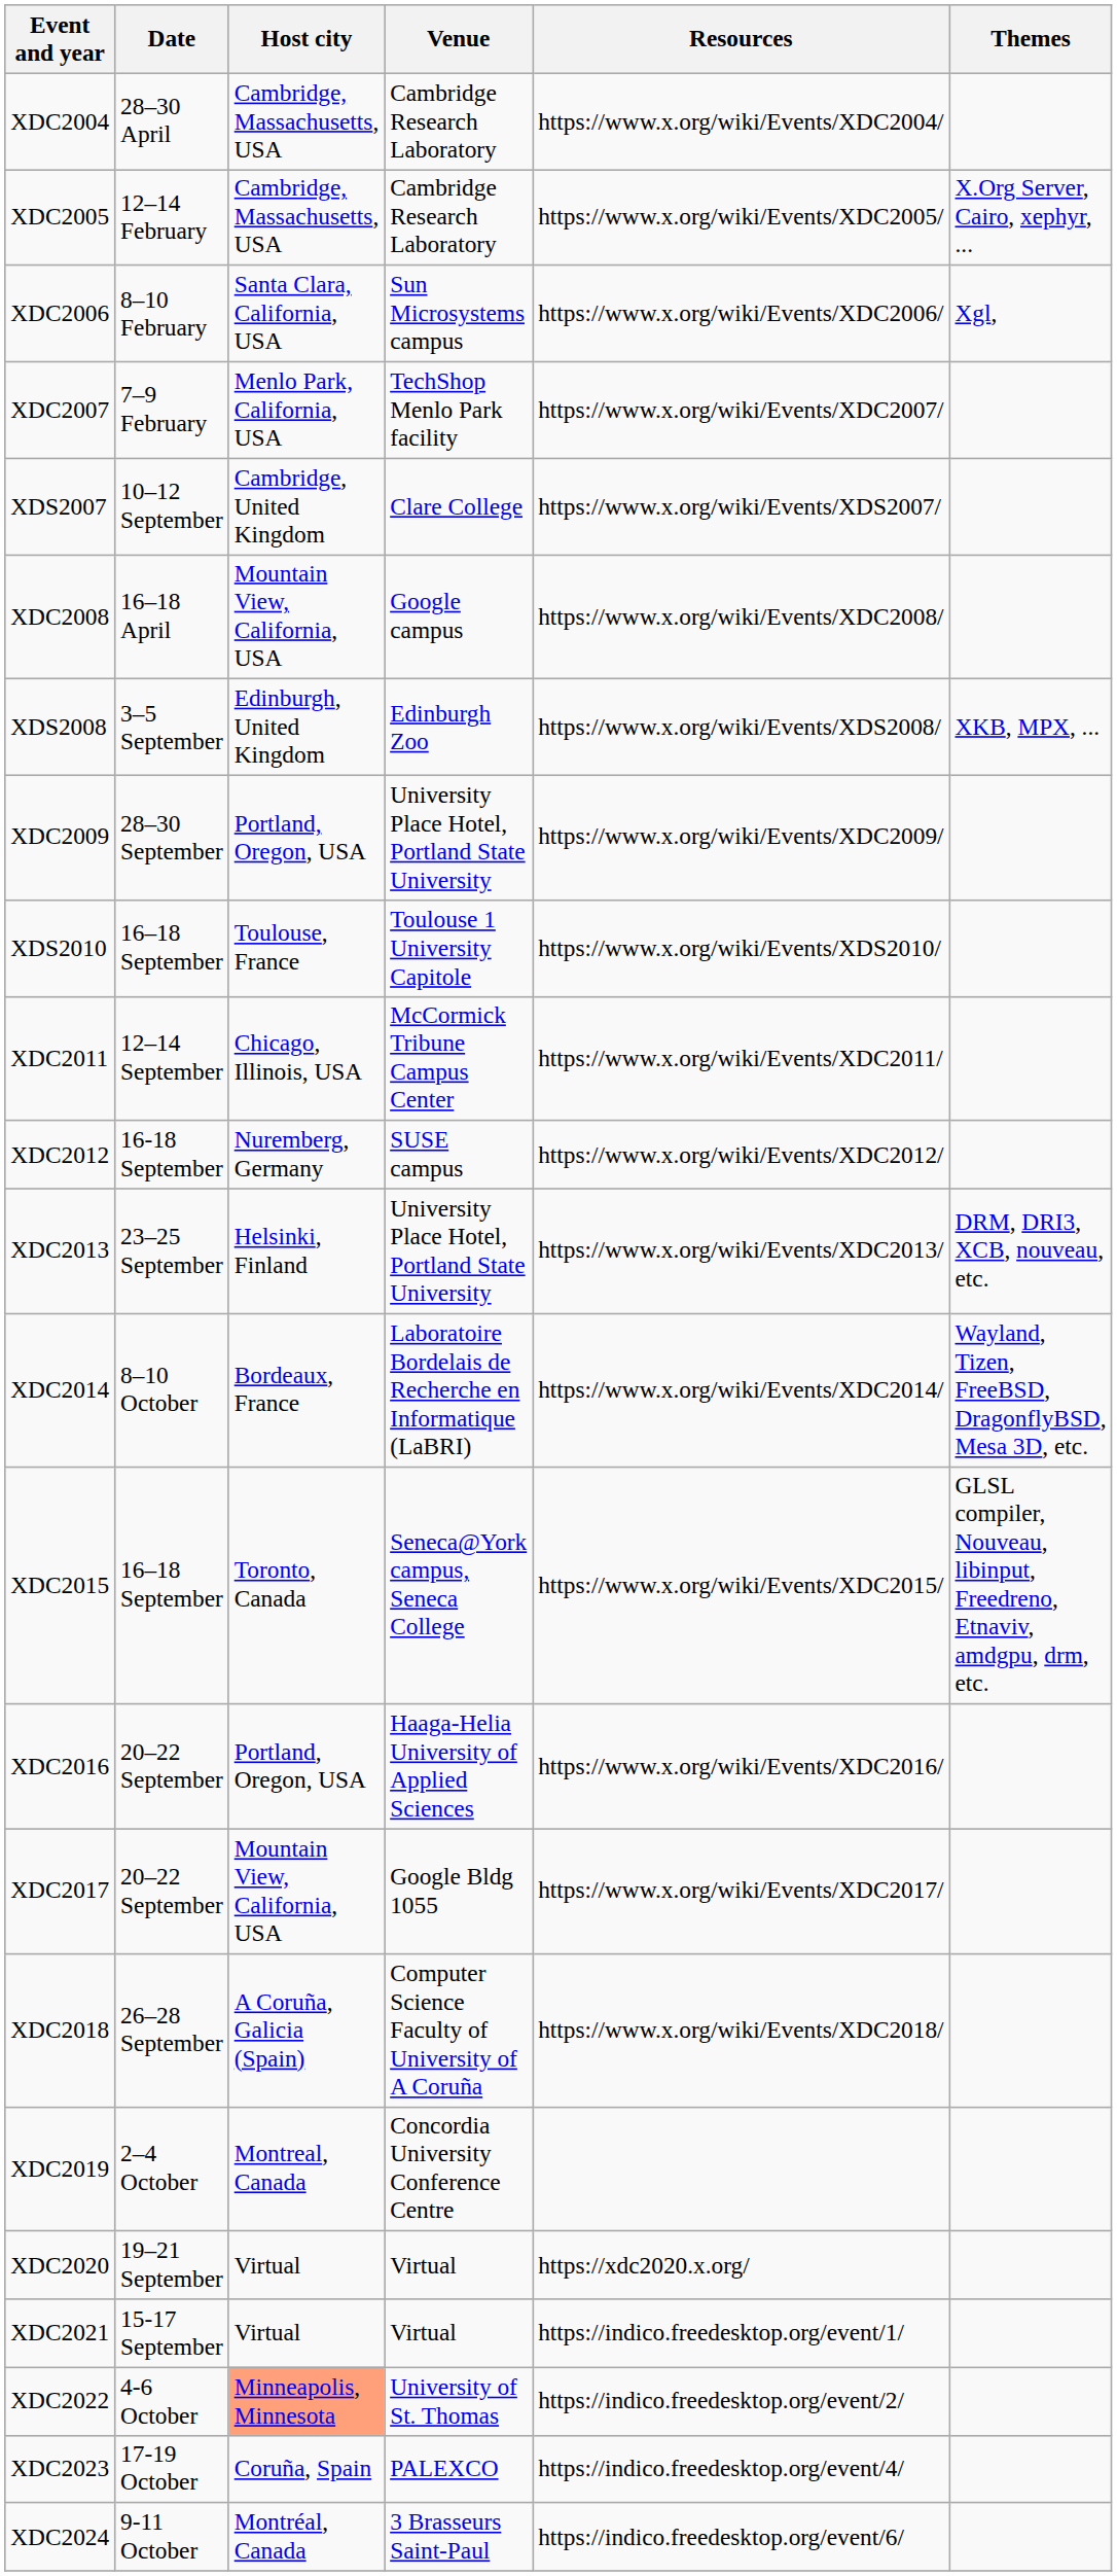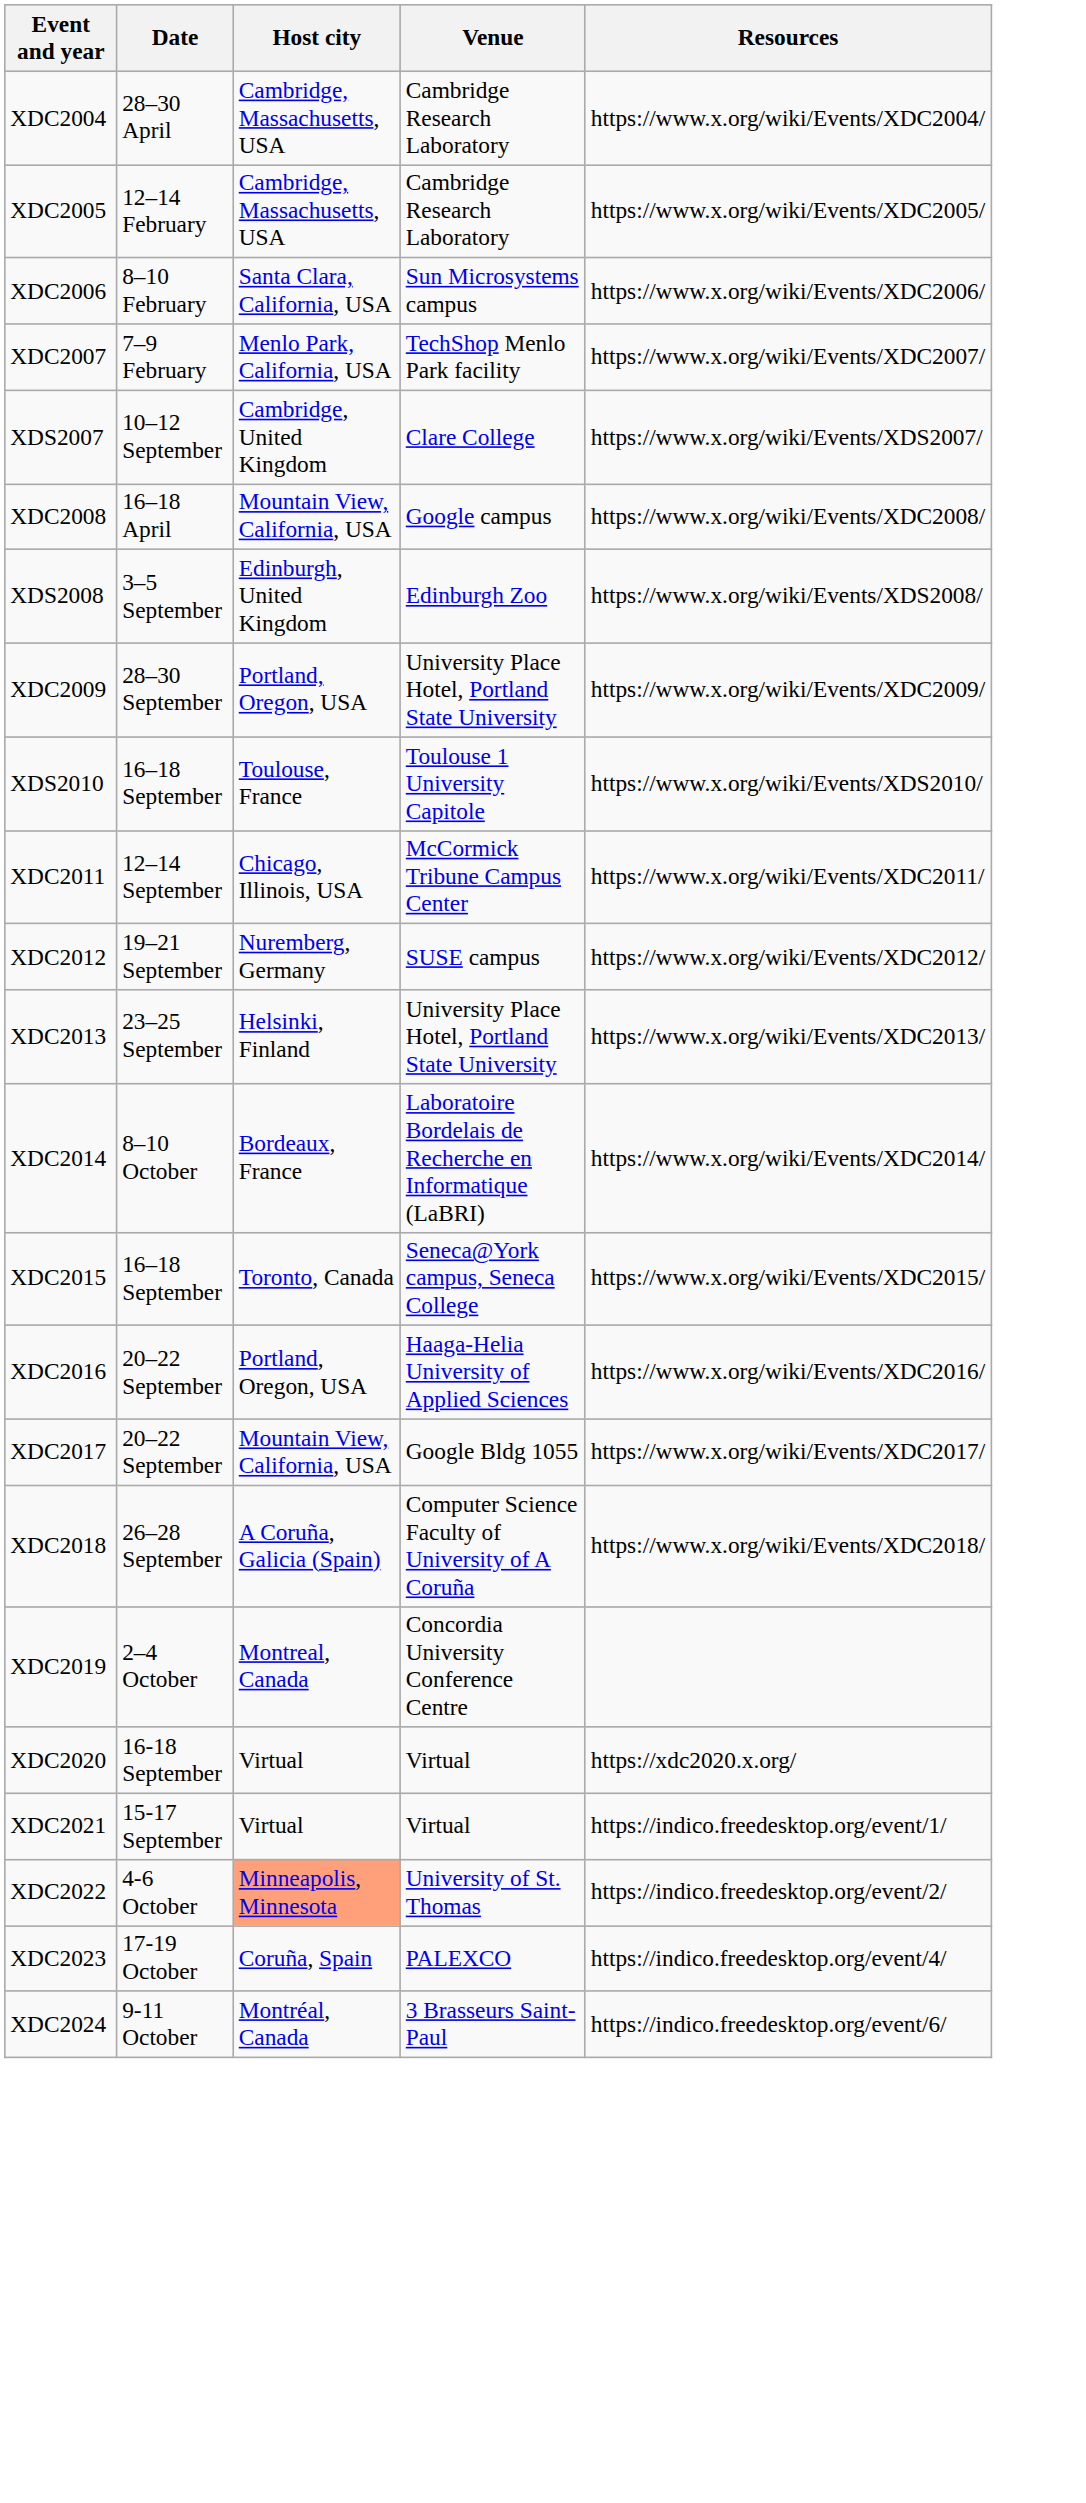 <table class="wikitable" style="font-size:90%;">
 <tr>
 <th>Event and year</th>
 <th>Date</th>
 <th>Host city</th>
 <th>Venue</th>
 <th>Resources</th>
-<th>Themes</th>
 </tr>
 <tr>
 <td>XDC2004</td>
 <td>28–30 April</td>
 <td><a href='#'>Cambridge, Massachusetts</a>, USA</td>
 <td>Cambridge Research Laboratory</td>
 <td>https://www.x.org/wiki/Events/XDC2004/</td>
-<td></td>
 </tr>
 <tr>
 <td>XDC2005</td>
 <td>12–14 February</td>
 <td><a href='#'>Cambridge, Massachusetts</a>, USA</td>
 <td>Cambridge Research Laboratory</td>
 <td>https://www.x.org/wiki/Events/XDC2005/</td>
-<td><a href='#'>X.Org Server</a>, <a href='#'>Cairo</a>, <a href='#'>xephyr</a>, ...</td>
 </tr>
 <tr>
 <td>XDC2006</td>
 <td>8–10 February</td>
 <td><a href='#'>Santa Clara, California</a>, USA</td>
 <td><a href='#'>Sun Microsystems</a> campus</td>
 <td>https://www.x.org/wiki/Events/XDC2006/</td>
-<td><a href='#'>Xgl</a>,</td>
 </tr>
 <tr>
 <td>XDC2007</td>
 <td>7–9 February</td>
 <td><a href='#'>Menlo Park, California</a>, USA</td>
 <td><a href='#'>TechShop</a> Menlo Park facility</td>
 <td>https://www.x.org/wiki/Events/XDC2007/</td>
-<td></td>
 </tr>
 <tr>
 <td>XDS2007</td>
 <td>10–12 September</td>
 <td><a href='#'>Cambridge</a>, United Kingdom</td>
 <td><a href='#'>Clare College</a></td>
 <td>https://www.x.org/wiki/Events/XDS2007/</td>
-<td></td>
 </tr>
 <tr>
 <td>XDC2008</td>
 <td>16–18 April</td>
 <td><a href='#'>Mountain View, California</a>, USA</td>
 <td><a href='#'>Google</a> campus</td>
 <td>https://www.x.org/wiki/Events/XDC2008/</td>
-<td></td>
 </tr>
 <tr>
 <td>XDS2008</td>
 <td>3–5 September</td>
 <td><a href='#'>Edinburgh</a>, United Kingdom</td>
 <td><a href='#'>Edinburgh Zoo</a></td>
 <td>https://www.x.org/wiki/Events/XDS2008/</td>
-<td><a href='#'>XKB</a>, <a href='#'>MPX</a>, ...</td>
 </tr>
 <tr>
 <td>XDC2009</td>
 <td>28–30 September</td>
 <td><a href='#'>Portland, Oregon</a>, USA</td>
 <td>University Place Hotel, <a href='#'>Portland State University</a></td>
 <td>https://www.x.org/wiki/Events/XDC2009/</td>
-<td></td>
 </tr>
 <tr>
 <td>XDS2010</td>
 <td>16–18 September</td>
 <td><a href='#'>Toulouse</a>, France</td>
 <td><a href='#'>Toulouse 1 University Capitole</a></td>
 <td>https://www.x.org/wiki/Events/XDS2010/</td>
-<td></td>
 </tr>
 <tr>
 <td>XDC2011</td>
 <td>12–14 September</td>
 <td><a href='#'>Chicago</a>, Illinois, USA</td>
 <td><a href='#'>McCormick Tribune Campus Center</a></td>
 <td>https://www.x.org/wiki/Events/XDC2011/</td>
-<td></td>
 </tr>
 <tr>
 <td>XDC2012</td>
-<td>16-18 September</td>
+<td>19–21 September</td>
 <td><a href='#'>Nuremberg</a>, Germany</td>
 <td><a href='#'>SUSE</a> campus</td>
 <td>https://www.x.org/wiki/Events/XDC2012/</td>
-<td></td>
 </tr>
 <tr>
 <td>XDC2013</td>
 <td>23–25 September</td>
 <td><a href='#'>Helsinki</a>, Finland</td>
 <td>University Place Hotel, <a href='#'>Portland State University</a></td>
 <td>https://www.x.org/wiki/Events/XDC2013/</td>
-<td><a href='#'>DRM</a>, <a href='#'>DRI3</a>, <a href='#'>XCB</a>, <a href='#'>nouveau</a>, etc.</td>
 </tr>
 <tr>
 <td>XDC2014</td>
 <td>8–10 October</td>
 <td><a href='#'>Bordeaux</a>, France</td>
 <td><a href='#'>Laboratoire Bordelais de Recherche en Informatique</a> (LaBRI)</td>
 <td>https://www.x.org/wiki/Events/XDC2014/</td>
-<td><a href='#'>Wayland</a>, <a href='#'>Tizen</a>, <a href='#'>FreeBSD</a>, <a href='#'>DragonflyBSD</a>, <a href='#'>Mesa 3D</a>, etc.</td>
 </tr>
 <tr>
 <td>XDC2015</td>
 <td>16–18 September</td>
 <td><a href='#'>Toronto</a>, Canada</td>
 <td><a href='#'>Seneca@York campus, Seneca College</a></td>
 <td>https://www.x.org/wiki/Events/XDC2015/</td>
-<td>GLSL compiler, <a href='#'>Nouveau</a>, <a href='#'>libinput</a>, <a href='#'>Freedreno</a>, <a href='#'>Etnaviv</a>, <a href='#'>amdgpu</a>, <a href='#'>drm</a>, etc.</td>
 </tr>
 <tr>
 <td>XDC2016</td>
 <td>20–22 September</td>
 <td><a href='#'>Portland</a>, Oregon, USA</td>
 <td><a href='#'>Haaga-Helia University of Applied Sciences</a></td>
 <td>https://www.x.org/wiki/Events/XDC2016/</td>
-<td></td>
 </tr>
 <tr>
 <td>XDC2017</td>
 <td>20–22 September</td>
 <td><a href='#'>Mountain View, California</a>, USA</td>
 <td>Google Bldg 1055</td>
 <td>https://www.x.org/wiki/Events/XDC2017/</td>
-<td></td>
 </tr>
 <tr>
 <td>XDC2018</td>
 <td>26–28 September</td>
 <td><a href='#'>A Coruña</a>, <a href='#'>Galicia (Spain)</a></td>
 <td>Computer Science Faculty of <a href='#'>University of A Coruña</a></td>
 <td>https://www.x.org/wiki/Events/XDC2018/</td>
-<td></td>
 </tr>
 <tr>
 <td>XDC2019</td>
 <td>2–4 October</td>
 <td><a href='#'>Montreal</a>, <a href='#'>Canada</a></td>
 <td>Concordia University Conference Centre</td>
 <td></td>
-<td></td>
 </tr>
 <tr>
 <td>XDC2020</td>
-<td>19–21 September</td>
+<td>16-18 September</td>
 <td>Virtual</td>
 <td>Virtual</td>
 <td>https://xdc2020.x.org/ </td>
-<td></td>
 </tr>
 <tr>
 <td>XDC2021</td>
 <td>15-17 September</td>
 <td>Virtual</td>
 <td>Virtual</td>
 <td>https://indico.freedesktop.org/event/1/</td>
-<td></td>
 </tr>
 <tr>
 <td>XDC2022</td>
 <td>4-6 October</td>
 <td style="background: lightsalmon;"><a href='#'>Minneapolis</a>, <a href='#'>Minnesota</a></td>
 <td><a href='#'>University of St. Thomas</a></td>
 <td>https://indico.freedesktop.org/event/2/</td>
-<td></td>
 </tr>
 <tr>
 <td>XDC2023</td>
 <td>17-19 October</td>
 <td><a href='#'>Coruña</a>, <a href='#'>Spain</a></td>
 <td><a href='#'>PALEXCO</a></td>
 <td>https://indico.freedesktop.org/event/4/</td>
-<td></td>
 </tr>
 <tr>
 <td>XDC2024</td>
 <td>9-11 October</td>
 <td><a href='#'>Montréal</a>, <a href='#'>Canada</a></td>
 <td><a href='#'>3 Brasseurs Saint-Paul</a></td>
 <td>https://indico.freedesktop.org/event/6/</td>
-<td></td>
 </tr>
 </table>
